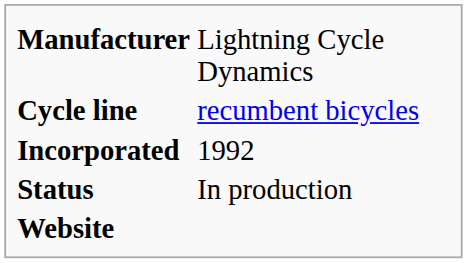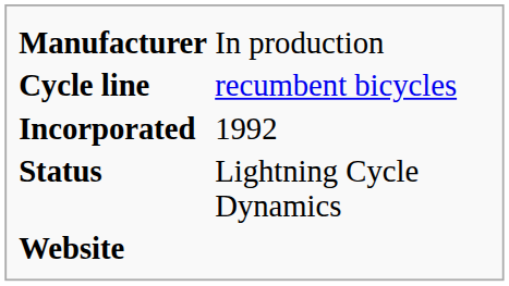 <table class="infobox" style="width:16em;">
 <tr>
 <td colspan=2 style="text-align:left; font-size:smaller;"></td>
 </tr>
 <tr>
 <td><strong>Manufacturer</strong></td>
-<td>Lightning Cycle Dynamics</td>
+<td>In production</td>
 </tr>
 <tr>
 <td><strong>Cycle line</strong></td>
 <td><a href='#'>recumbent bicycles</a></td>
 </tr>
 <tr>
 <td><strong>Incorporated</strong></td>
 <td>1992</td>
 </tr>
 <tr>
 <td><strong>Status</strong></td>
-<td>In production</td>
+<td>Lightning Cycle Dynamics</td>
 </tr>
 <tr>
 <td><strong>Website</strong></td>
 <td></td>
 </tr>
 </table>
